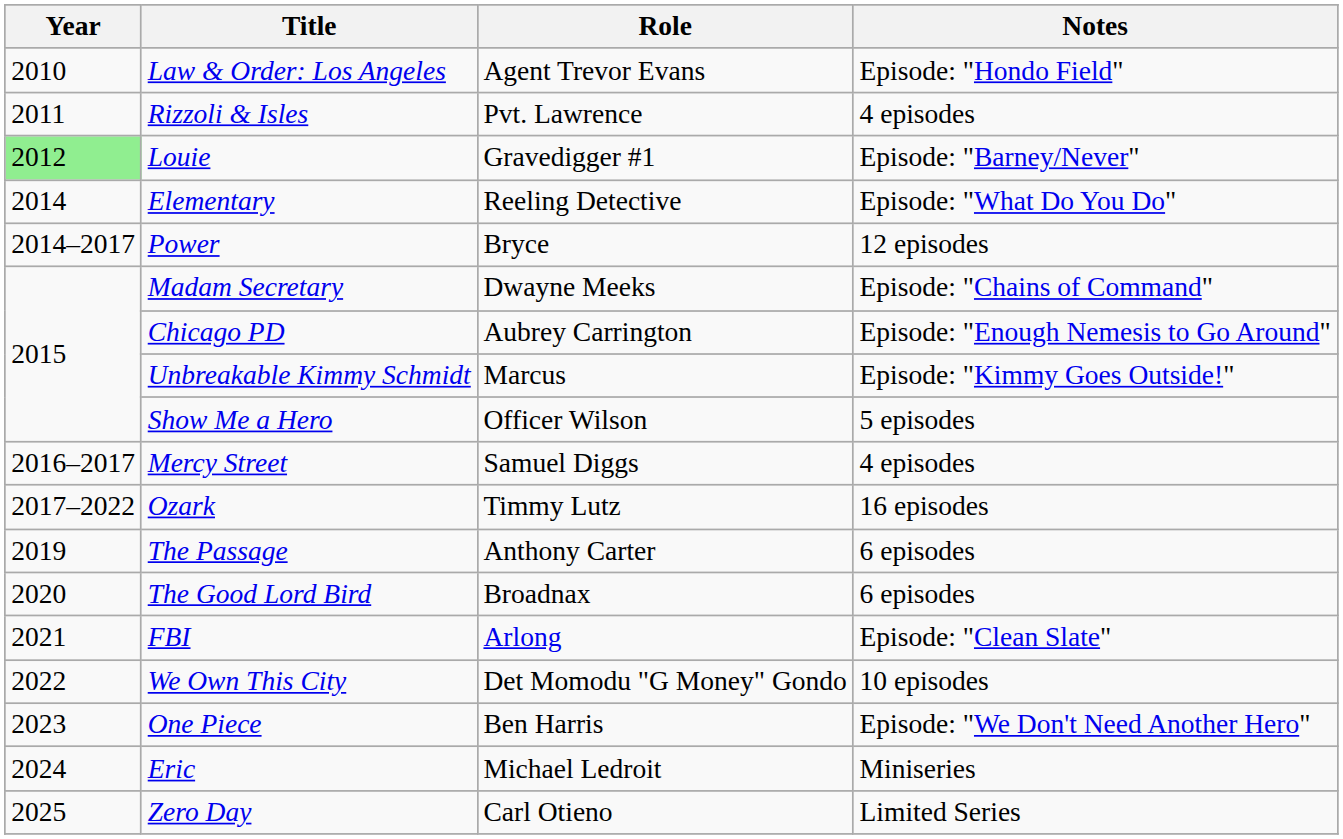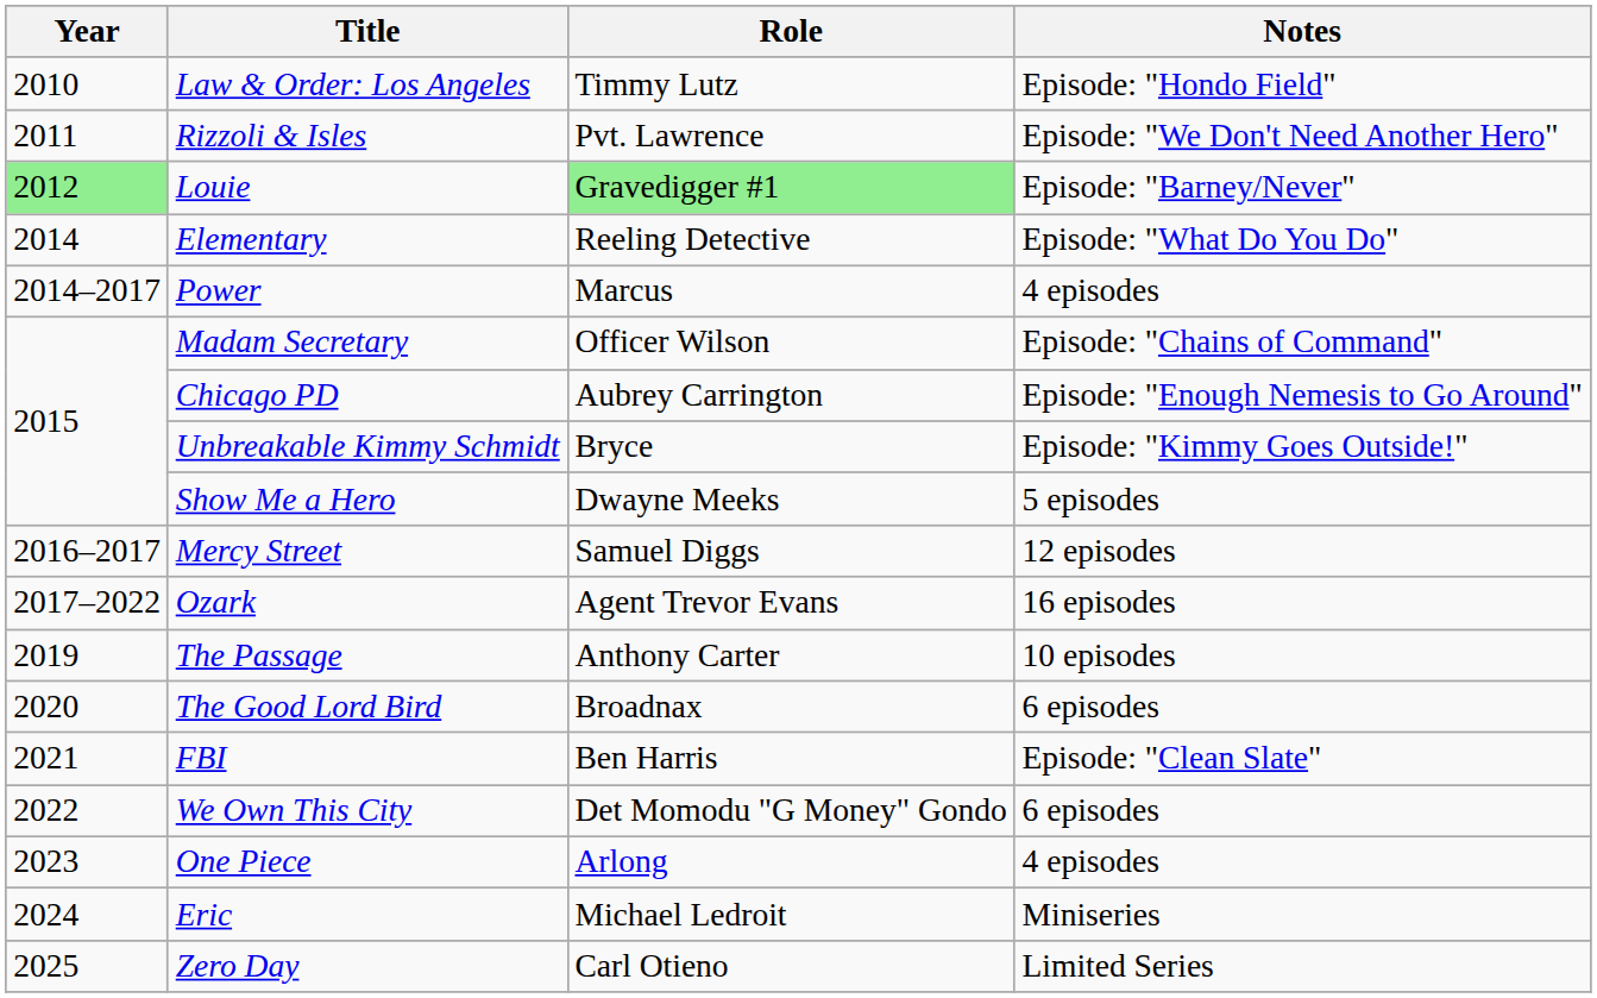 <table class="wikitable sortable">
 <tr>
 <th>Year</th>
 <th>Title</th>
 <th>Role</th>
 <th class="unsortable">Notes</th>
 </tr>
 <tr>
 <td>2010</td>
 <td><a href='#'><em>Law & Order: Los Angeles</em></a></td>
-<td>Agent Trevor Evans</td>
+<td>Timmy Lutz</td>
 <td>Episode: "<a href='#'>Hondo Field</a>"</td>
 </tr>
 <tr>
 <td>2011</td>
 <td><em><a href='#'>Rizzoli & Isles</a></em></td>
 <td>Pvt. Lawrence</td>
-<td>4 episodes</td>
+<td>Episode: "<a href='#'>We Don't Need Another Hero</a>"</td>
 </tr>
 <tr>
 <td style="background: lightgreen;">2012</td>
 <td><a href='#'><em>Louie</em></a></td>
-<td>Gravedigger #1</td>
+<td style="background: lightgreen;">Gravedigger #1</td>
 <td>Episode: "<a href='#'>Barney/Never</a>"</td>
 </tr>
 <tr>
 <td>2014</td>
 <td><a href='#'><em>Elementary</em></a></td>
 <td>Reeling Detective</td>
 <td>Episode: "<a href='#'>What Do You Do</a>"</td>
 </tr>
 <tr>
 <td>2014–2017</td>
 <td><a href='#'><em>Power</em></a></td>
-<td>Bryce</td>
-<td>12 episodes</td>
+<td>Marcus</td>
+<td>4 episodes</td>
 </tr>
 <tr>
 <td rowspan="4">2015</td>
 <td><a href='#'><em>Madam Secretary</em></a></td>
-<td>Dwayne Meeks</td>
+<td>Officer Wilson</td>
 <td>Episode: "<a href='#'>Chains of Command</a>"</td>
 </tr>
 <tr>
 <td><a href='#'><em>Chicago PD</em></a></td>
 <td>Aubrey Carrington</td>
 <td>Episode: "<a href='#'>Enough Nemesis to Go Around</a>"</td>
 </tr>
 <tr>
 <td><em><a href='#'>Unbreakable Kimmy Schmidt</a></em></td>
-<td>Marcus</td>
+<td>Bryce</td>
 <td>Episode: "<a href='#'>Kimmy Goes Outside!</a>"</td>
 </tr>
 <tr>
 <td><em><a href='#'>Show Me a Hero</a></em></td>
-<td>Officer Wilson</td>
+<td>Dwayne Meeks</td>
 <td>5 episodes</td>
 </tr>
 <tr>
 <td>2016–2017</td>
 <td><a href='#'><em>Mercy Street</em></a></td>
 <td>Samuel Diggs</td>
-<td>4 episodes</td>
+<td>12 episodes</td>
 </tr>
 <tr>
 <td>2017–2022</td>
 <td><a href='#'><em>Ozark</em></a></td>
-<td>Timmy Lutz</td>
+<td>Agent Trevor Evans</td>
 <td>16 episodes</td>
 </tr>
 <tr>
 <td>2019</td>
 <td><a href='#'><em>The Passage</em></a></td>
 <td>Anthony Carter</td>
-<td>6 episodes</td>
+<td>10 episodes</td>
 </tr>
 <tr>
 <td>2020</td>
 <td><em><a href='#'>The Good Lord Bird</a></em></td>
 <td>Broadnax</td>
 <td>6 episodes</td>
 </tr>
 <tr>
 <td>2021</td>
 <td><em><a href='#'>FBI</a></em></td>
-<td><a href='#'>Arlong</a></td>
+<td>Ben Harris</td>
 <td>Episode: "<a href='#'>Clean Slate</a>"</td>
 </tr>
 <tr>
 <td>2022</td>
 <td><em><a href='#'>We Own This City</a></em></td>
 <td>Det Momodu "G Money" Gondo</td>
-<td>10 episodes</td>
+<td>6 episodes</td>
 </tr>
 <tr>
 <td>2023</td>
 <td><em><a href='#'>One Piece</a></em></td>
-<td>Ben Harris</td>
-<td>Episode: "<a href='#'>We Don't Need Another Hero</a>"</td>
+<td><a href='#'>Arlong</a></td>
+<td>4 episodes</td>
 </tr>
 <tr>
 <td>2024</td>
 <td><em><a href='#'>Eric</a></em></td>
 <td>Michael Ledroit</td>
 <td>Miniseries</td>
 </tr>
 <tr>
 <td>2025</td>
 <td><em><a href='#'>Zero Day</a></em></td>
 <td>Carl Otieno</td>
 <td>Limited Series</td>
 </tr>
 </table>
